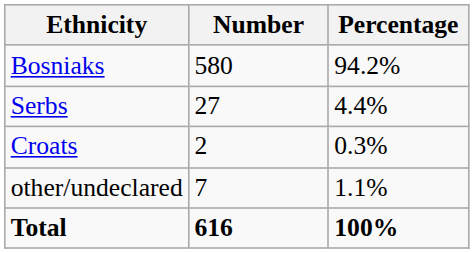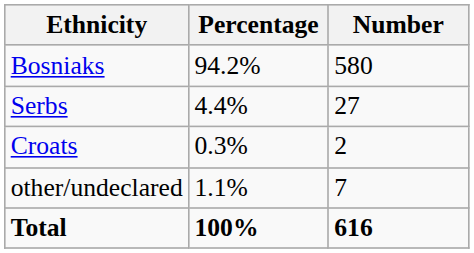 <table class="wikitable">
 <tr>
 <th width="100px">Ethnicity</th>
+<th width="80px">Percentage</th>
 <th width="80px">Number</th>
-<th width="80px">Percentage</th>
 </tr>
 <tr>
 <td><a href='#'>Bosniaks</a></td>
+<td>94.2%</td>
 <td>580</td>
-<td>94.2%</td>
 </tr>
 <tr>
 <td><a href='#'>Serbs</a></td>
+<td>4.4%</td>
 <td>27</td>
-<td>4.4%</td>
 </tr>
 <tr>
 <td><a href='#'>Croats</a></td>
+<td>0.3%</td>
 <td>2</td>
-<td>0.3%</td>
 </tr>
 <tr>
 <td>other/undeclared</td>
+<td>1.1%</td>
 <td>7</td>
-<td>1.1%</td>
 </tr>
 <tr>
 <td><strong>Total</strong></td>
+<td><strong>100%</strong></td>
 <td><strong>616</strong></td>
-<td><strong>100%</strong></td>
 </tr>
 </table>
